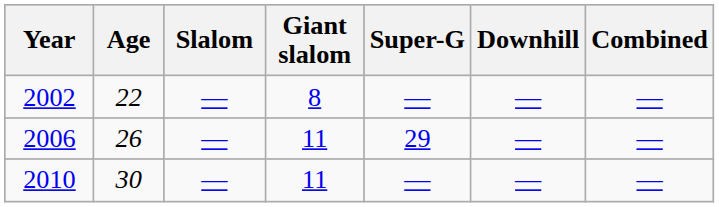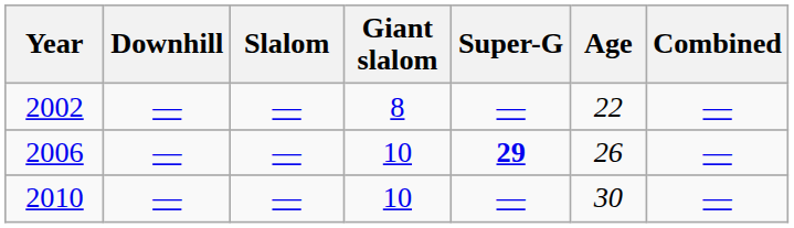 <table class=wikitable style="text-align:center">
 <tr>
 <th>  Year  </th>
-<th> Age </th>
+<th>Downhill</th>
 <th> Slalom </th>
 <th>Giant<br> slalom </th>
 <th>Super-G</th>
-<th>Downhill</th>
+<th> Age </th>
 <th>Combined</th>
 </tr>
 <tr>
 <td><a href='#'>2002</a></td>
-<td><em>22</em></td>
+<td><a href='#'>—</a></td>
 <td><a href='#'>—</a></td>
 <td><a href='#'>8</a></td>
 <td><a href='#'>—</a></td>
-<td><a href='#'>—</a></td>
+<td><em>22</em></td>
 <td><a href='#'>—</a></td>
 </tr>
 <tr>
 <td><a href='#'>2006</a></td>
+<td><a href='#'>—</a></td>
+<td><a href='#'>—</a></td>
+<td><a href='#'>10</a></td>
+<td><strong><a href='#'>29</a></strong></td>
 <td><em>26</em></td>
-<td><a href='#'>—</a></td>
-<td><a href='#'>11</a></td>
-<td><a href='#'>29</a></td>
-<td><a href='#'>—</a></td>
 <td><a href='#'>—</a></td>
 </tr>
 <tr>
 <td><a href='#'>2010</a></td>
-<td><em>30</em></td>
-<td><a href='#'>—</a></td>
-<td><a href='#'>11</a></td>
 <td><a href='#'>—</a></td>
 <td><a href='#'>—</a></td>
+<td><a href='#'>10</a></td>
+<td><a href='#'>—</a></td>
+<td><em>30</em></td>
 <td><a href='#'>—</a></td>
 </tr>
 </table>
